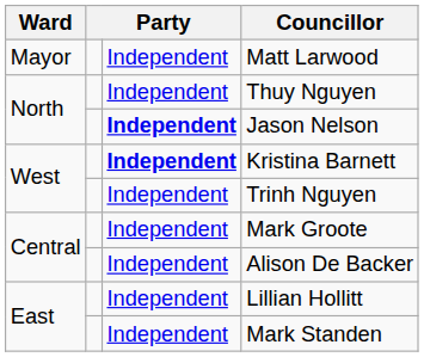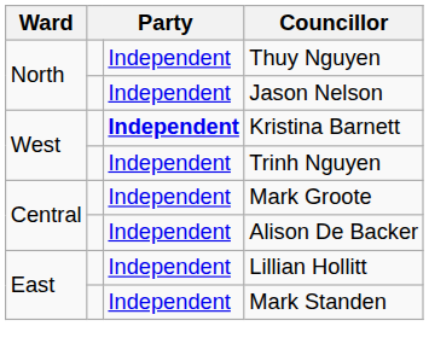 <table class="wikitable">
 <tr>
 <th>Ward</th>
 <th colspan="2">Party</th>
 <th>Councillor</th>
-</tr>
-<tr>
-<td>Mayor</td>
-<td> </td>
-<td><a href='#'>Independent</a></td>
-<td>Matt Larwood</td>
 </tr>
 <tr>
 <td rowspan="2">North</td>
 <td> </td>
 <td><a href='#'>Independent</a></td>
 <td>Thuy Nguyen</td>
 </tr>
 <tr>
 <td> </td>
-<td><strong><a href='#'>Independent</a></strong></td>
+<td><a href='#'>Independent</a></td>
 <td>Jason Nelson</td>
 </tr>
 <tr>
 <td rowspan="2">West</td>
 <td> </td>
 <td><strong><a href='#'>Independent</a></strong></td>
 <td>Kristina Barnett</td>
 </tr>
 <tr>
 <td> </td>
 <td><a href='#'>Independent</a></td>
 <td>Trinh Nguyen</td>
 </tr>
 <tr>
 <td rowspan="2">Central</td>
 <td> </td>
 <td><a href='#'>Independent</a></td>
 <td>Mark Groote</td>
 </tr>
 <tr>
 <td> </td>
 <td><a href='#'>Independent</a></td>
 <td>Alison De Backer</td>
 </tr>
 <tr>
 <td rowspan="2">East</td>
 <td> </td>
 <td><a href='#'>Independent</a></td>
 <td>Lillian Hollitt</td>
 </tr>
 <tr>
 <td> </td>
 <td><a href='#'>Independent</a></td>
 <td>Mark Standen</td>
 </tr>
 </table>
